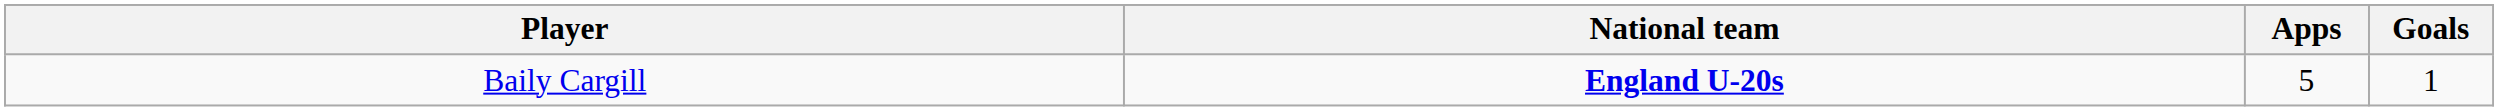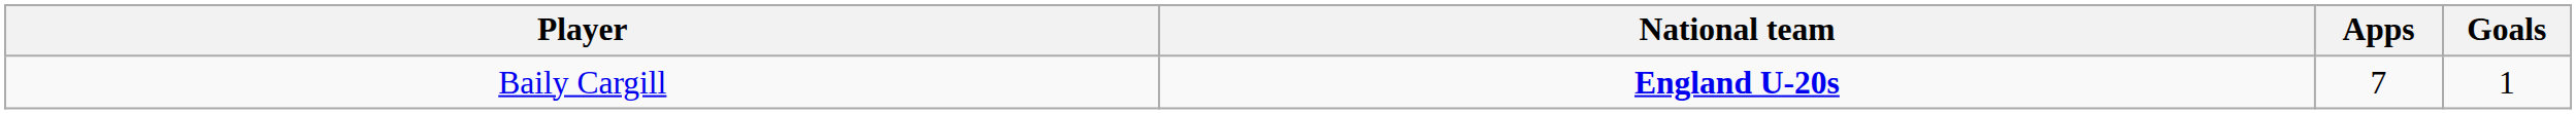 <table class="wikitable" style="text-align:center" width=100%>
 <tr>
 <th width=45%>Player</th>
 <th width=45%>National team</th>
 <th width=5%>Apps</th>
 <th width=5%>Goals</th>
 </tr>
 <tr>
 <td> <a href='#'>Baily Cargill</a></td>
 <td><strong><a href='#'>England U-20s</a></strong></td>
-<td>5</td>
+<td>7</td>
 <td>1</td>
 </tr>
 </table>
